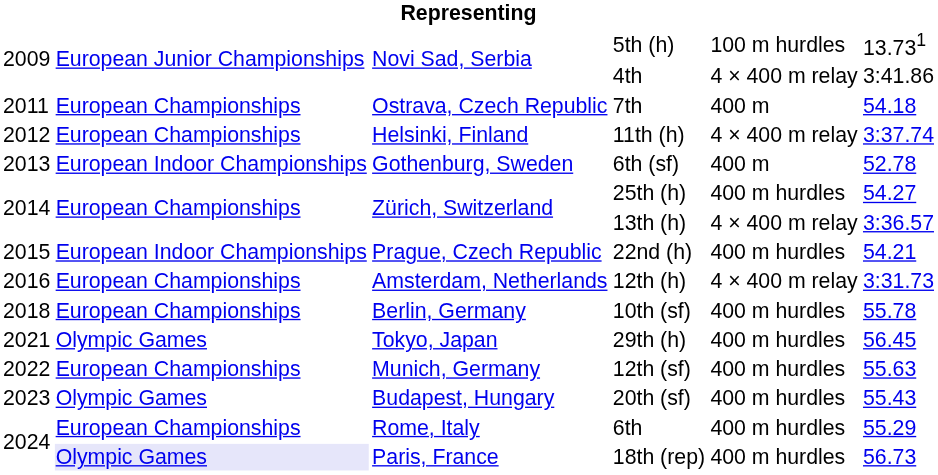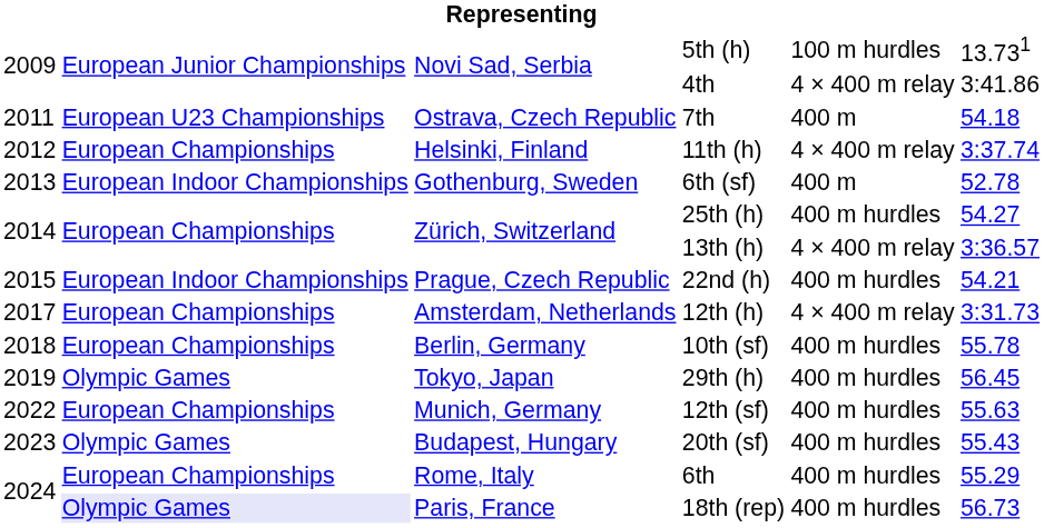 <table>
 <tr>
 <th colspan="6">Representing </th>
 </tr>
 <tr>
 <td rowspan=2>2009</td>
 <td rowspan=2><a href='#'>European Junior Championships</a></td>
 <td rowspan=2><a href='#'>Novi Sad, Serbia</a></td>
 <td>5th (h)</td>
 <td>100 m hurdles</td>
 <td>13.73<sup>1</sup></td>
 </tr>
 <tr>
 <td>4th</td>
 <td>4 × 400 m relay</td>
 <td>3:41.86</td>
 </tr>
 <tr>
 <td>2011</td>
-<td><a href='#'>European Championships</a></td>
+<td><a href='#'>European U23 Championships</a></td>
 <td><a href='#'>Ostrava, Czech Republic</a></td>
 <td>7th</td>
 <td>400 m</td>
 <td><a href='#'>54.18</a></td>
 </tr>
 <tr>
 <td>2012</td>
 <td><a href='#'>European Championships</a></td>
 <td><a href='#'>Helsinki, Finland</a></td>
 <td>11th (h)</td>
 <td>4 × 400 m relay</td>
 <td><a href='#'>3:37.74</a></td>
 </tr>
 <tr>
 <td>2013</td>
 <td><a href='#'>European Indoor Championships</a></td>
 <td><a href='#'>Gothenburg, Sweden</a></td>
 <td>6th (sf)</td>
 <td>400 m</td>
 <td><a href='#'>52.78</a></td>
 </tr>
 <tr>
 <td rowspan=2>2014</td>
 <td rowspan=2><a href='#'>European Championships</a></td>
 <td rowspan=2><a href='#'>Zürich, Switzerland</a></td>
 <td>25th (h)</td>
 <td>400 m hurdles</td>
 <td><a href='#'>54.27</a></td>
 </tr>
 <tr>
 <td>13th (h)</td>
 <td>4 × 400 m relay</td>
 <td><a href='#'>3:36.57</a></td>
 </tr>
 <tr>
 <td>2015</td>
 <td><a href='#'>European Indoor Championships</a></td>
 <td><a href='#'>Prague, Czech Republic</a></td>
 <td>22nd (h)</td>
 <td>400 m hurdles</td>
 <td><a href='#'>54.21</a></td>
 </tr>
 <tr>
-<td>2016</td>
+<td>2017</td>
 <td><a href='#'>European Championships</a></td>
 <td><a href='#'>Amsterdam, Netherlands</a></td>
 <td>12th (h)</td>
 <td>4 × 400 m relay</td>
 <td><a href='#'>3:31.73</a></td>
 </tr>
 <tr>
 <td>2018</td>
 <td><a href='#'>European Championships</a></td>
 <td><a href='#'>Berlin, Germany</a></td>
 <td>10th (sf)</td>
 <td>400 m hurdles</td>
 <td><a href='#'>55.78</a></td>
 </tr>
 <tr>
-<td>2021</td>
+<td>2019</td>
 <td><a href='#'>Olympic Games</a></td>
 <td><a href='#'>Tokyo, Japan</a></td>
 <td>29th (h)</td>
 <td>400 m hurdles</td>
 <td><a href='#'>56.45</a></td>
 </tr>
 <tr>
 <td>2022</td>
 <td><a href='#'>European Championships</a></td>
 <td><a href='#'>Munich, Germany</a></td>
 <td>12th (sf)</td>
 <td>400 m hurdles</td>
 <td><a href='#'>55.63</a></td>
 </tr>
 <tr>
 <td>2023</td>
 <td><a href='#'>Olympic Games</a></td>
 <td><a href='#'>Budapest, Hungary</a></td>
 <td>20th (sf)</td>
 <td>400 m hurdles</td>
 <td><a href='#'>55.43</a></td>
 </tr>
 <tr>
 <td rowspan=2>2024</td>
 <td><a href='#'>European Championships</a></td>
 <td><a href='#'>Rome, Italy</a></td>
 <td>6th</td>
 <td>400 m hurdles</td>
 <td><a href='#'>55.29</a></td>
 </tr>
 <tr>
 <td style="background: lavender;"><a href='#'>Olympic Games</a></td>
 <td><a href='#'>Paris, France</a></td>
 <td>18th (rep)</td>
 <td>400 m hurdles</td>
 <td><a href='#'>56.73</a></td>
 </tr>
 </table>
